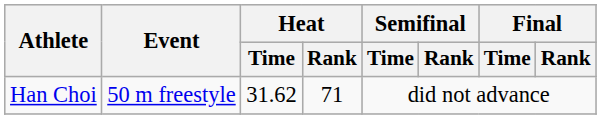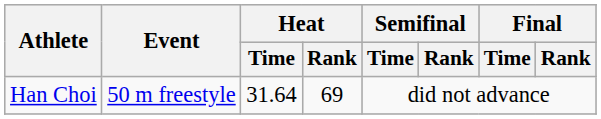 <table class=wikitable style="font-size:90%">
 <tr>
 <th rowspan="2">Athlete</th>
 <th rowspan="2">Event</th>
 <th colspan="2">Heat</th>
 <th colspan="2">Semifinal</th>
 <th colspan="2">Final</th>
 </tr>
 <tr style="font-size:95%">
 <th>Time</th>
 <th>Rank</th>
 <th>Time</th>
 <th>Rank</th>
 <th>Time</th>
 <th>Rank</th>
 </tr>
 <tr align=center>
 <td align=left><a href='#'>Han Choi</a></td>
 <td align=left><a href='#'>50 m freestyle</a></td>
-<td>31.62</td>
-<td>71</td>
+<td>31.64</td>
+<td>69</td>
 <td colspan=4>did not advance</td>
 </tr>
 </table>
